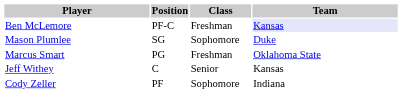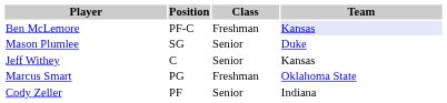 <table style="width:600px" "border:'1' 'solid' 'gray' ">
 <tr>
 <th style="background:#ccc; width:40%;">Player</th>
 <th style="background:#ccc; width:4%;">Position</th>
 <th style="background:#ccc; width:16%;">Class</th>
 <th style="background:#ccc; width:40%;">Team</th>
 </tr>
 <tr>
 <td><a href='#'>Ben McLemore</a></td>
 <td>PF-C</td>
 <td>Freshman</td>
 <td style="background: lavender;"><a href='#'>Kansas</a></td>
 </tr>
 <tr>
 <td><a href='#'>Mason Plumlee</a></td>
 <td>SG</td>
-<td>Sophomore</td>
+<td>Senior</td>
 <td><a href='#'>Duke</a></td>
+</tr>
+<tr>
+<td><a href='#'>Jeff Withey</a></td>
+<td>C</td>
+<td>Senior</td>
+<td>Kansas</td>
 </tr>
 <tr>
 <td><a href='#'>Marcus Smart</a></td>
 <td>PG</td>
 <td>Freshman</td>
 <td><a href='#'>Oklahoma State</a></td>
 </tr>
 <tr>
-<td><a href='#'>Jeff Withey</a></td>
-<td>C</td>
-<td>Senior</td>
-<td>Kansas</td>
-</tr>
-<tr>
 <td><a href='#'>Cody Zeller</a></td>
 <td>PF</td>
-<td>Sophomore</td>
+<td>Senior</td>
 <td>Indiana</td>
 </tr>
 </table>
